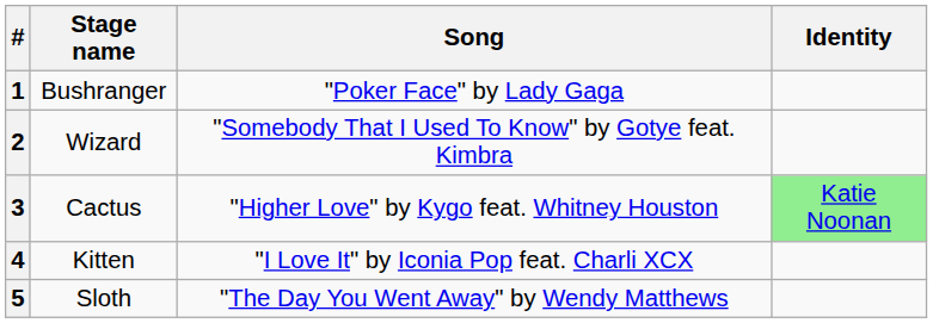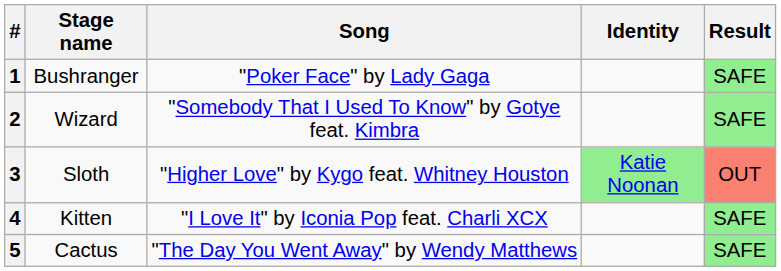 <table class="wikitable plainrowheaders" style="text-align: center;">
 <tr>
 <th>#</th>
 <th>Stage name</th>
 <th>Song</th>
 <th>Identity</th>
+<th>Result</th>
 </tr>
 <tr>
 <th>1</th>
 <td>Bushranger</td>
 <td>"<a href='#'>Poker Face</a>" by <a href='#'>Lady Gaga</a></td>
 <td></td>
+<td bgcolor=lightgreen>SAFE</td>
 </tr>
 <tr>
 <th>2</th>
 <td>Wizard</td>
 <td>"<a href='#'>Somebody That I Used To Know</a>" by <a href='#'>Gotye</a> feat. <a href='#'>Kimbra</a></td>
 <td></td>
+<td bgcolor=lightgreen>SAFE</td>
 </tr>
 <tr>
 <th>3</th>
-<td>Cactus</td>
+<td>Sloth</td>
 <td>"<a href='#'>Higher Love</a>" by <a href='#'>Kygo</a> feat. <a href='#'>Whitney Houston</a></td>
 <td style="background: lightgreen;"><a href='#'>Katie Noonan</a></td>
+<td bgcolor=salmon>OUT</td>
 </tr>
 <tr>
 <th>4</th>
 <td>Kitten</td>
 <td>"<a href='#'>I Love It</a>" by <a href='#'>Iconia Pop</a> feat. <a href='#'>Charli XCX</a></td>
 <td></td>
+<td bgcolor=lightgreen>SAFE</td>
 </tr>
 <tr>
 <th>5</th>
-<td>Sloth</td>
+<td>Cactus</td>
 <td>"<a href='#'>The Day You Went Away</a>" by <a href='#'>Wendy Matthews</a></td>
 <td></td>
+<td bgcolor=lightgreen>SAFE</td>
 </tr>
 </table>
